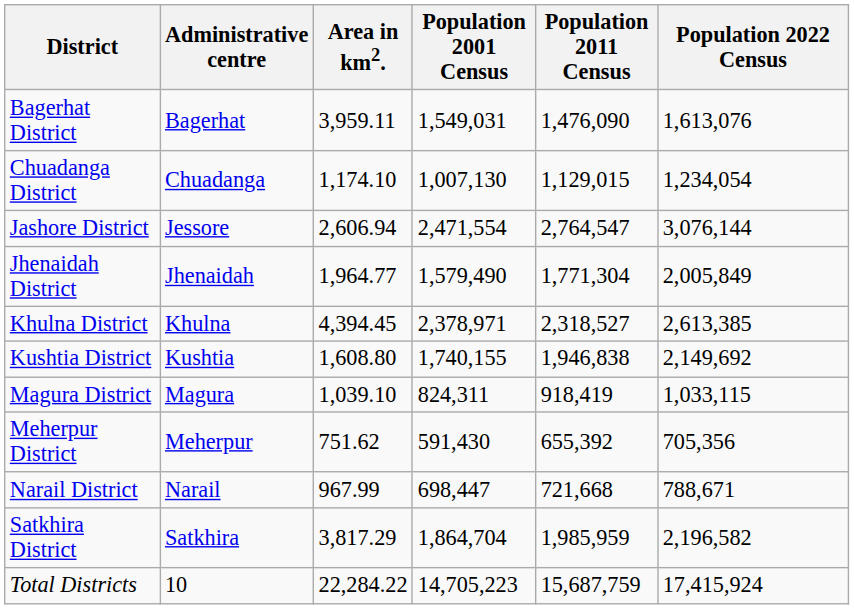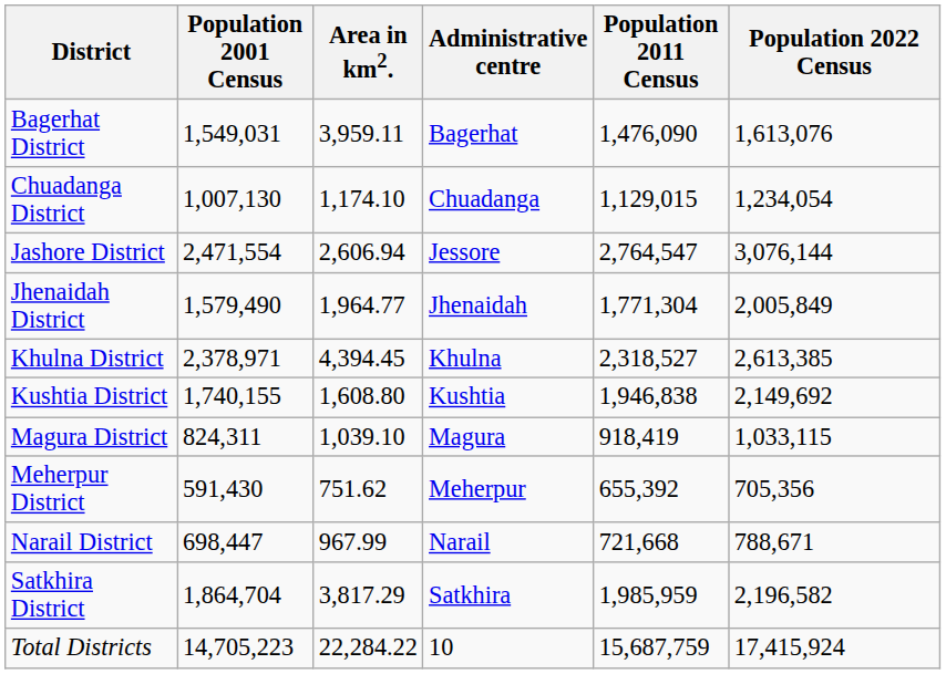 <table class="wikitable">
 <tr>
 <th>District</th>
+<th>Population <br> 2001 Census</th>
+<th>Area in <br> km<sup>2</sup>.</th>
 <th>Administrative <br> centre</th>
-<th>Area in <br> km<sup>2</sup>.</th>
-<th>Population <br> 2001 Census</th>
 <th>Population <br> 2011 Census</th>
 <th>Population 2022 Census</th>
 </tr>
 <tr>
 <td><a href='#'>Bagerhat District</a></td>
+<td>1,549,031</td>
+<td>3,959.11</td>
 <td><a href='#'>Bagerhat</a></td>
-<td>3,959.11</td>
-<td>1,549,031</td>
 <td>1,476,090</td>
 <td>1,613,076</td>
 </tr>
 <tr>
 <td><a href='#'>Chuadanga District</a></td>
+<td>1,007,130</td>
+<td>1,174.10</td>
 <td><a href='#'>Chuadanga</a></td>
-<td>1,174.10</td>
-<td>1,007,130</td>
 <td>1,129,015</td>
 <td>1,234,054</td>
 </tr>
 <tr>
 <td><a href='#'>Jashore District</a></td>
+<td>2,471,554</td>
+<td>2,606.94</td>
 <td><a href='#'>Jessore</a></td>
-<td>2,606.94</td>
-<td>2,471,554</td>
 <td>2,764,547</td>
 <td>3,076,144</td>
 </tr>
 <tr>
 <td><a href='#'>Jhenaidah District</a></td>
+<td>1,579,490</td>
+<td>1,964.77</td>
 <td><a href='#'>Jhenaidah</a></td>
-<td>1,964.77</td>
-<td>1,579,490</td>
 <td>1,771,304</td>
 <td>2,005,849</td>
 </tr>
 <tr>
 <td><a href='#'>Khulna District</a></td>
+<td>2,378,971</td>
+<td>4,394.45</td>
 <td><a href='#'>Khulna</a></td>
-<td>4,394.45</td>
-<td>2,378,971</td>
 <td>2,318,527</td>
 <td>2,613,385</td>
 </tr>
 <tr>
 <td><a href='#'>Kushtia District</a></td>
+<td>1,740,155</td>
+<td>1,608.80</td>
 <td><a href='#'>Kushtia</a></td>
-<td>1,608.80</td>
-<td>1,740,155</td>
 <td>1,946,838</td>
 <td>2,149,692</td>
 </tr>
 <tr>
 <td><a href='#'>Magura District</a></td>
+<td>824,311</td>
+<td>1,039.10</td>
 <td><a href='#'>Magura</a></td>
-<td>1,039.10</td>
-<td>824,311</td>
 <td>918,419</td>
 <td>1,033,115</td>
 </tr>
 <tr>
 <td><a href='#'>Meherpur District</a></td>
+<td>591,430</td>
+<td>751.62</td>
 <td><a href='#'>Meherpur</a></td>
-<td>751.62</td>
-<td>591,430</td>
 <td>655,392</td>
 <td>705,356</td>
 </tr>
 <tr>
 <td><a href='#'>Narail District</a></td>
+<td>698,447</td>
+<td>967.99</td>
 <td><a href='#'>Narail</a></td>
-<td>967.99</td>
-<td>698,447</td>
 <td>721,668</td>
 <td>788,671</td>
 </tr>
 <tr>
 <td><a href='#'>Satkhira District</a></td>
+<td>1,864,704</td>
+<td>3,817.29</td>
 <td><a href='#'>Satkhira</a></td>
-<td>3,817.29</td>
-<td>1,864,704</td>
 <td>1,985,959</td>
 <td>2,196,582</td>
 </tr>
 <tr>
 <td><em>Total Districts</em></td>
+<td>14,705,223</td>
+<td>22,284.22</td>
 <td>10</td>
-<td>22,284.22</td>
-<td>14,705,223</td>
 <td>15,687,759</td>
 <td>17,415,924</td>
 </tr>
 </table>
